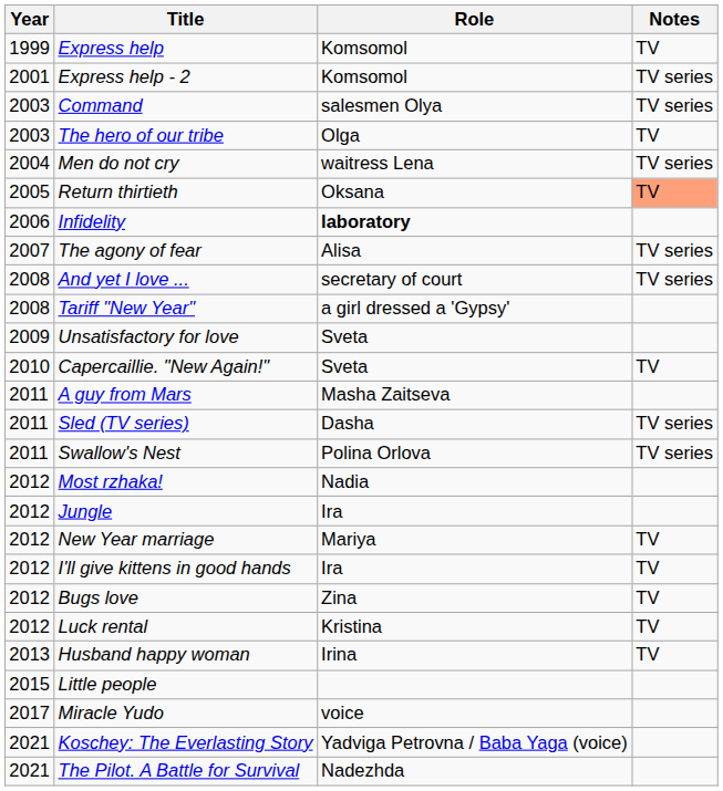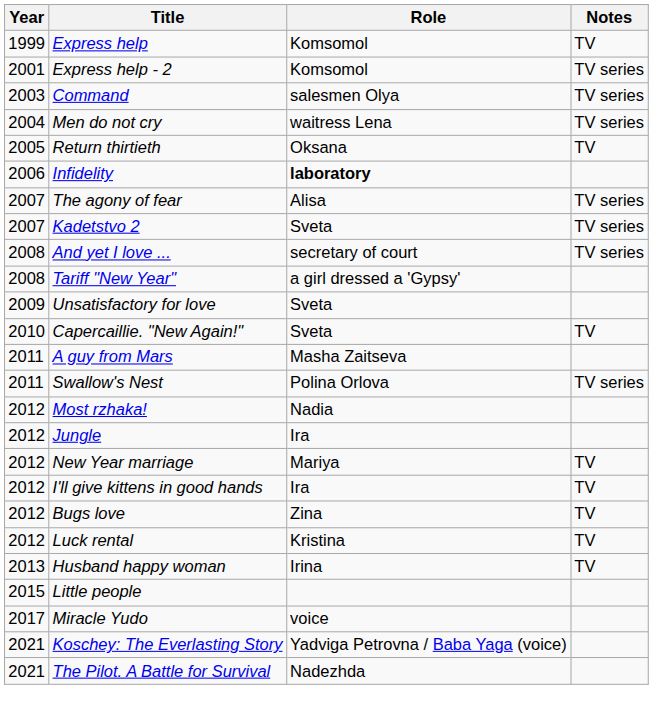 <table class="wikitable sortable">
 <tr>
 <th>Year</th>
 <th>Title</th>
 <th>Role</th>
 <th>Notes</th>
 </tr>
 <tr>
 <td>1999</td>
 <td><em><a href='#'>Express help</a></em></td>
 <td>Komsomol</td>
 <td>TV</td>
 </tr>
 <tr>
 <td>2001</td>
 <td><em>Express help - 2</em></td>
 <td>Komsomol</td>
 <td>TV series</td>
 </tr>
 <tr>
 <td>2003</td>
 <td><em><a href='#'>Command</a></em></td>
 <td>salesmen Olya</td>
 <td>TV series</td>
 </tr>
 <tr>
-<td>2003</td>
-<td><em><a href='#'>The hero of our tribe</a></em></td>
-<td>Olga</td>
-<td>TV</td>
-</tr>
-<tr>
 <td>2004</td>
 <td><em>Men do not cry</em></td>
 <td>waitress Lena</td>
 <td>TV series</td>
 </tr>
 <tr>
 <td>2005</td>
 <td><em>Return thirtieth</em></td>
 <td>Oksana</td>
-<td style="background: lightsalmon;">TV</td>
+<td>TV</td>
 </tr>
 <tr>
 <td>2006</td>
 <td><em><a href='#'>Infidelity</a></em></td>
 <td><strong>laboratory</strong></td>
 <td></td>
 </tr>
 <tr>
 <td>2007</td>
 <td><em>The agony of fear</em></td>
 <td>Alisa</td>
+<td>TV series</td>
+</tr>
+<tr>
+<td>2007</td>
+<td><em><a href='#'>Kadetstvo 2</a></em></td>
+<td>Sveta</td>
 <td>TV series</td>
 </tr>
 <tr>
 <td>2008</td>
 <td><em><a href='#'>And yet I love ...</a></em></td>
 <td>secretary of court</td>
 <td>TV series</td>
 </tr>
 <tr>
 <td>2008</td>
 <td><em><a href='#'>Tariff "New Year"</a></em></td>
 <td>a girl dressed a 'Gypsy'</td>
 <td></td>
 </tr>
 <tr>
 <td>2009</td>
 <td><em>Unsatisfactory for love</em></td>
 <td>Sveta</td>
 <td></td>
 </tr>
 <tr>
 <td>2010</td>
 <td><em>Capercaillie. "New Again!"</em></td>
 <td>Sveta</td>
 <td>TV</td>
 </tr>
 <tr>
 <td>2011</td>
 <td><em><a href='#'>A guy from Mars</a></em></td>
 <td>Masha Zaitseva</td>
 <td></td>
-</tr>
-<tr>
-<td>2011</td>
-<td><em><a href='#'>Sled (TV series)</a></em></td>
-<td>Dasha</td>
-<td>TV series</td>
 </tr>
 <tr>
 <td>2011</td>
 <td><em>Swallow's Nest</em></td>
 <td>Polina Orlova</td>
 <td>TV series</td>
 </tr>
 <tr>
 <td>2012</td>
 <td><em><a href='#'>Most rzhaka!</a></em></td>
 <td>Nadia</td>
 <td></td>
 </tr>
 <tr>
 <td>2012</td>
 <td><em><a href='#'>Jungle</a></em></td>
 <td>Ira</td>
 <td></td>
 </tr>
 <tr>
 <td>2012</td>
 <td><em>New Year marriage</em></td>
 <td>Mariya</td>
 <td>TV</td>
 </tr>
 <tr>
 <td>2012</td>
 <td><em>I'll give kittens in good hands</em></td>
 <td>Ira</td>
 <td>TV</td>
 </tr>
 <tr>
 <td>2012</td>
 <td><em>Bugs love</em></td>
 <td>Zina</td>
 <td>TV</td>
 </tr>
 <tr>
 <td>2012</td>
 <td><em>Luck rental</em></td>
 <td>Kristina</td>
 <td>TV</td>
 </tr>
 <tr>
 <td>2013</td>
 <td><em>Husband happy woman</em></td>
 <td>Irina</td>
 <td>TV</td>
 </tr>
 <tr>
 <td>2015</td>
 <td><em>Little people</em></td>
 <td></td>
 <td></td>
 </tr>
 <tr>
 <td>2017</td>
 <td><em>Miracle Yudo</em></td>
 <td>voice</td>
 <td></td>
 </tr>
 <tr>
 <td>2021</td>
 <td><em><a href='#'>Koschey: The Everlasting Story</a></em></td>
 <td>Yadviga Petrovna / <a href='#'>Baba Yaga</a> (voice)</td>
 <td></td>
 </tr>
 <tr>
 <td>2021</td>
 <td><em><a href='#'>The Pilot. A Battle for Survival</a></em></td>
 <td>Nadezhda</td>
 <td></td>
 </tr>
 </table>
